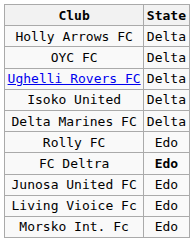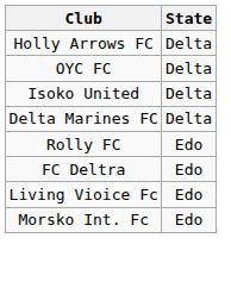 <table class="wikitable" style="text-align: center">
 <tr>
 <th>Club</th>
 <th>State</th>
 </tr>
 <tr>
 <td>Holly Arrows FC</td>
 <td>Delta</td>
 </tr>
 <tr>
 <td>OYC FC</td>
-<td>Delta</td>
-</tr>
-<tr>
-<td><a href='#'>Ughelli Rovers FC</a></td>
 <td>Delta</td>
 </tr>
 <tr>
 <td>Isoko United</td>
 <td>Delta</td>
 </tr>
 <tr>
 <td>Delta Marines FC</td>
 <td>Delta</td>
 </tr>
 <tr>
 <td>Rolly FC</td>
 <td>Edo</td>
 </tr>
 <tr>
 <td>FC Deltra</td>
-<td><strong>Edo</strong></td>
-</tr>
-<tr>
-<td>Junosa United FC</td>
 <td>Edo</td>
 </tr>
 <tr>
 <td>Living Vioice Fc</td>
 <td>Edo</td>
 </tr>
 <tr>
 <td>Morsko Int. Fc</td>
 <td>Edo</td>
 </tr>
 </table>
